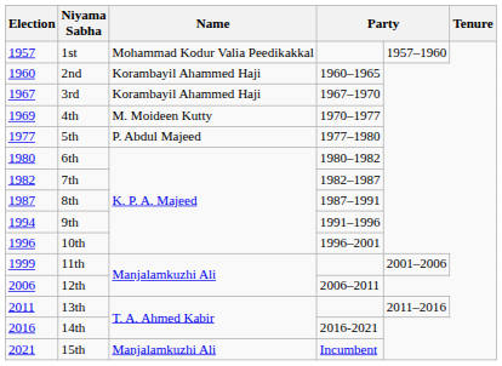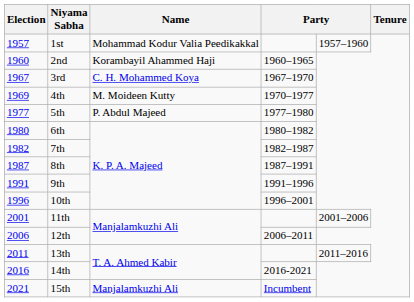 <table class="wikitable sortable">
 <tr>
 <th>Election</th>
 <th>Niyama<br>Sabha</th>
 <th>Name</th>
 <th colspan=2>Party</th>
 <th>Tenure</th>
 </tr>
 <tr>
 <td><a href='#'>1957</a></td>
 <td>1st</td>
 <td>Mohammad Kodur Valia Peedikakkal</td>
 <td></td>
 <td>1957–1960</td>
 </tr>
 <tr>
 <td><a href='#'>1960</a></td>
 <td>2nd</td>
 <td>Korambayil Ahammed Haji</td>
 <td>1960–1965</td>
 </tr>
 <tr>
 <td><a href='#'>1967</a></td>
 <td>3rd</td>
-<td>Korambayil Ahammed Haji</td>
+<td><a href='#'>C. H. Mohammed Koya</a></td>
 <td>1967–1970</td>
 </tr>
 <tr>
 <td><a href='#'>1969</a></td>
 <td>4th</td>
 <td>M. Moideen Kutty</td>
 <td>1970–1977</td>
 </tr>
 <tr>
 <td><a href='#'>1977</a></td>
 <td>5th</td>
 <td>P. Abdul Majeed</td>
 <td>1977–1980</td>
 </tr>
 <tr>
 <td><a href='#'>1980</a></td>
 <td>6th</td>
 <td rowspan="5"><a href='#'>K. P. A. Majeed</a></td>
 <td>1980–1982</td>
 </tr>
 <tr>
 <td><a href='#'>1982</a></td>
 <td>7th</td>
 <td>1982–1987</td>
 </tr>
 <tr>
 <td><a href='#'>1987</a></td>
 <td>8th</td>
 <td>1987–1991</td>
 </tr>
 <tr>
-<td><a href='#'>1994</a></td>
+<td><a href='#'>1991</a></td>
 <td>9th</td>
 <td>1991–1996</td>
 </tr>
 <tr>
 <td><a href='#'>1996</a></td>
 <td>10th</td>
 <td>1996–2001</td>
 </tr>
 <tr>
-<td><a href='#'>1999</a></td>
+<td><a href='#'>2001</a></td>
 <td>11th</td>
 <td rowspan="2"><a href='#'>Manjalamkuzhi Ali</a></td>
 <td></td>
 <td>2001–2006</td>
 </tr>
 <tr>
 <td><a href='#'>2006</a></td>
 <td>12th</td>
 <td>2006–2011</td>
 </tr>
 <tr>
 <td><a href='#'>2011</a></td>
 <td>13th</td>
 <td rowspan="2"><a href='#'>T. A. Ahmed Kabir</a></td>
 <td></td>
 <td>2011–2016</td>
 </tr>
 <tr>
 <td><a href='#'>2016</a></td>
 <td>14th</td>
 <td>2016-2021</td>
 </tr>
 <tr>
 <td><a href='#'>2021</a></td>
 <td>15th</td>
 <td><a href='#'>Manjalamkuzhi Ali</a></td>
 <td><a href='#'>Incumbent</a></td>
 </tr>
 </table>
